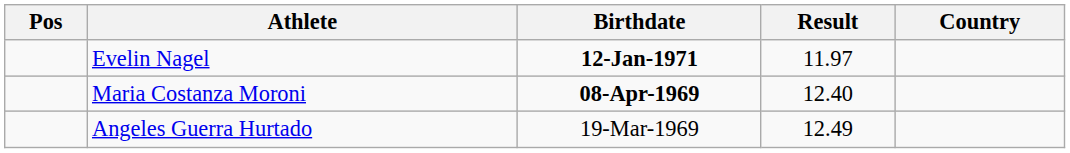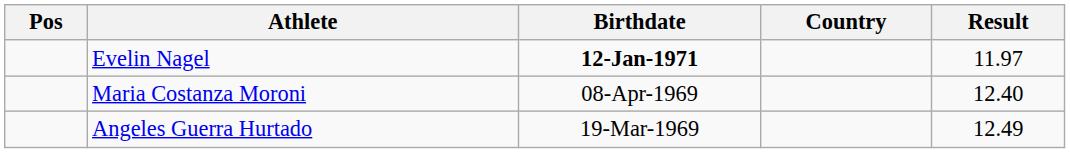 <table class="wikitable"  style="text-align:center; width:60%;">
 <tr>
 <th>Pos</th>
 <th>Athlete</th>
 <th>Birthdate</th>
+<th>Country</th>
 <th>Result</th>
-<th>Country</th>
 </tr>
 <tr>
 <td align=center></td>
 <td align=left><a href='#'>Evelin Nagel</a></td>
 <td><strong>12-Jan-1971</strong></td>
+<td align=left></td>
 <td>11.97</td>
-<td align=left></td>
 </tr>
 <tr>
 <td align=center></td>
 <td align=left><a href='#'>Maria Costanza Moroni</a></td>
-<td><strong>08-Apr-1969</strong></td>
+<td>08-Apr-1969</td>
+<td align=left></td>
 <td>12.40</td>
-<td align=left></td>
 </tr>
 <tr>
 <td align=center></td>
 <td align=left><a href='#'>Angeles Guerra Hurtado</a></td>
 <td>19-Mar-1969</td>
+<td align=left></td>
 <td>12.49</td>
-<td align=left></td>
 </tr>
 </table>
